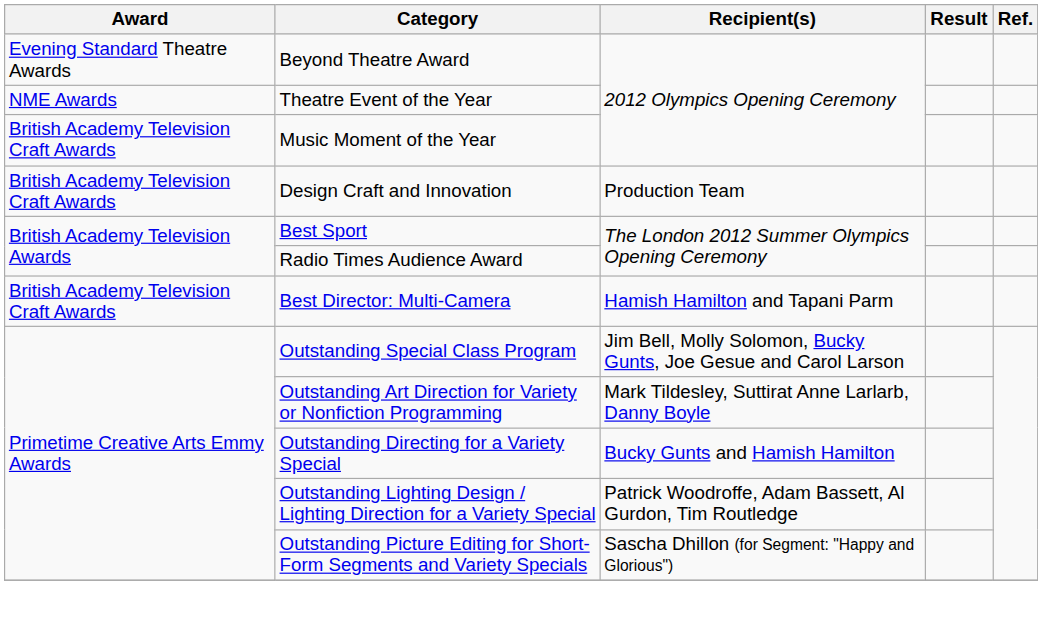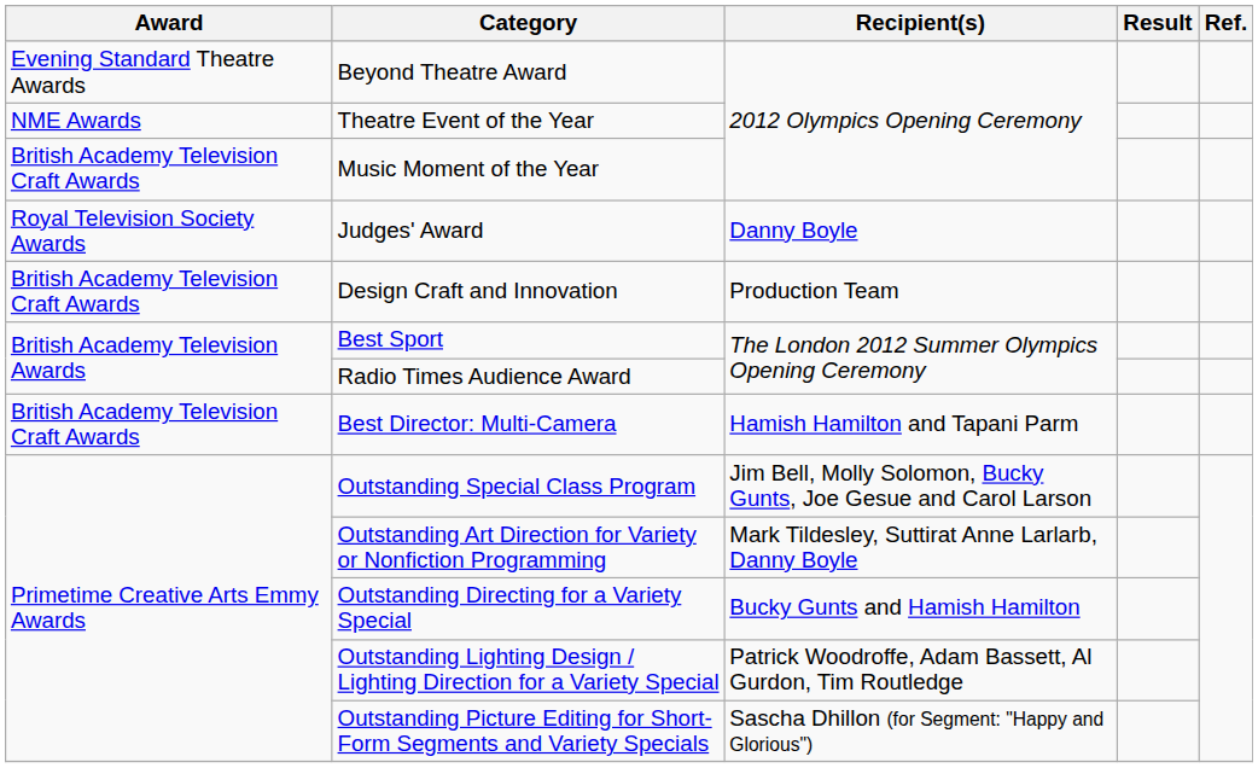 <table class="wikitable" style="width:100%">
 <tr bgcolor="#CCCCCC" align="center">
 <th width="25%">Award</th>
 <th width="30%">Category</th>
 <th width="30%">Recipient(s)</th>
 <th width="5%">Result</th>
 <th width="1%">Ref.</th>
 </tr>
 <tr>
 <td><a href='#'>Evening Standard</a> Theatre Awards</td>
 <td>Beyond Theatre Award</td>
 <td rowspan="3"><em>2012 Olympics Opening Ceremony</em></td>
 <td></td>
 <td></td>
 </tr>
 <tr>
 <td><a href='#'>NME Awards</a></td>
 <td>Theatre Event of the Year</td>
 <td></td>
 <td></td>
 </tr>
 <tr>
 <td rowspan="1"><a href='#'>British Academy Television Craft Awards</a></td>
 <td>Music Moment of the Year</td>
+<td></td>
+<td></td>
+</tr>
+<tr>
+<td><a href='#'>Royal Television Society Awards</a></td>
+<td>Judges' Award</td>
+<td><a href='#'>Danny Boyle</a></td>
 <td></td>
 <td></td>
 </tr>
 <tr>
 <td rowspan="1"><a href='#'>British Academy Television Craft Awards</a></td>
 <td>Design Craft and Innovation</td>
 <td>Production Team</td>
 <td></td>
 <td></td>
 </tr>
 <tr>
 <td rowspan="2"><a href='#'>British Academy Television Awards</a></td>
 <td><a href='#'>Best Sport</a></td>
 <td rowspan="2"><em>The London 2012 Summer Olympics Opening Ceremony</em></td>
 <td></td>
 <td></td>
 </tr>
 <tr>
 <td>Radio Times Audience Award</td>
 <td></td>
 <td></td>
 </tr>
 <tr>
 <td rowspan="1"><a href='#'>British Academy Television Craft Awards</a></td>
 <td><a href='#'>Best Director: Multi-Camera</a></td>
 <td><a href='#'>Hamish Hamilton</a> and Tapani Parm</td>
 <td></td>
 <td></td>
 </tr>
 <tr>
 <td rowspan="5"><a href='#'>Primetime Creative Arts Emmy Awards</a></td>
 <td><a href='#'>Outstanding Special Class Program</a></td>
 <td>Jim Bell, Molly Solomon, <a href='#'>Bucky Gunts</a>, Joe Gesue and Carol Larson</td>
 <td></td>
 <td rowspan="5"><br><br><br></td>
 </tr>
 <tr>
 <td><a href='#'>Outstanding Art Direction for Variety or Nonfiction Programming</a></td>
 <td>Mark Tildesley, Suttirat Anne Larlarb, <a href='#'>Danny Boyle</a></td>
 <td></td>
 </tr>
 <tr>
 <td><a href='#'>Outstanding Directing for a Variety Special</a></td>
 <td><a href='#'>Bucky Gunts</a> and <a href='#'>Hamish Hamilton</a></td>
 <td></td>
 </tr>
 <tr>
 <td><a href='#'>Outstanding Lighting Design / Lighting Direction for a Variety Special</a></td>
 <td>Patrick Woodroffe, Adam Bassett, Al Gurdon, Tim Routledge</td>
 <td></td>
 </tr>
 <tr>
 <td><a href='#'>Outstanding Picture Editing for Short-Form Segments and Variety Specials</a></td>
 <td>Sascha Dhillon <small>(for Segment: "Happy and Glorious")</small></td>
 <td></td>
 </tr>
 <tr>
 </tr>
 </table>
